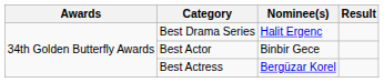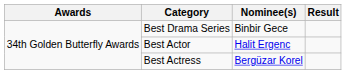 <table class="wikitable plainrowheaders">
 <tr>
 <th scope="col">Awards</th>
 <th scope="col">Category</th>
 <th scope="col">Nominee(s)</th>
 <th scope="col">Result</th>
 </tr>
 <tr>
 <td scope="row" rowspan="3">34th Golden Butterfly Awards</td>
 <td>Best Drama Series</td>
-<td><a href='#'>Halit Ergenc</a></td>
+<td>Binbir Gece</td>
 <td></td>
 </tr>
 <tr>
 <td scope="row">Best Actor</td>
-<td>Binbir Gece</td>
+<td><a href='#'>Halit Ergenc</a></td>
 <td></td>
 </tr>
 <tr>
 <td scope="row">Best Actress</td>
 <td><a href='#'>Bergüzar Korel</a></td>
 <td></td>
 </tr>
 </table>
